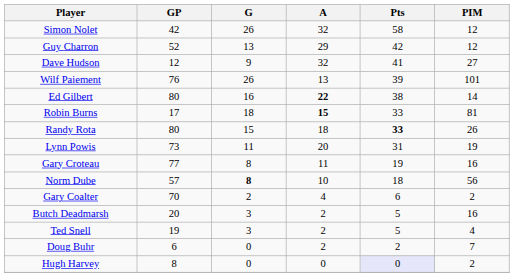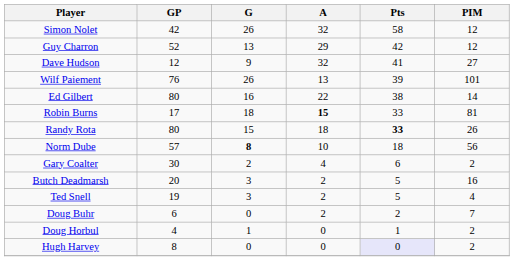 <table class="wikitable sortable">
 <tr>
 <th bgcolor="#DDDDFF" width="16%">Player</th>
 <th bgcolor="#DDDDFF" width="9%">GP</th>
 <th bgcolor="#DDDDFF" width="9%">G</th>
 <th bgcolor="#DDDDFF" width="9%">A</th>
 <th bgcolor="#DDDDFF" width="9%">Pts</th>
 <th bgcolor="#DDDDFF" width="9%">PIM</th>
 </tr>
 <tr align="center">
 <td><a href='#'>Simon Nolet</a></td>
 <td>42</td>
 <td>26</td>
 <td>32</td>
 <td>58</td>
 <td>12</td>
 </tr>
 <tr align="center">
 <td><a href='#'>Guy Charron</a></td>
 <td>52</td>
 <td>13</td>
 <td>29</td>
 <td>42</td>
 <td>12</td>
 </tr>
 <tr align="center">
 <td><a href='#'>Dave Hudson</a></td>
 <td>12</td>
 <td>9</td>
 <td>32</td>
 <td>41</td>
 <td>27</td>
 </tr>
 <tr align="center">
 <td><a href='#'>Wilf Paiement</a></td>
 <td>76</td>
 <td>26</td>
 <td>13</td>
 <td>39</td>
 <td>101</td>
 </tr>
 <tr align="center">
 <td><a href='#'>Ed Gilbert</a></td>
 <td>80</td>
 <td>16</td>
-<td><strong>22</strong></td>
+<td>22</td>
 <td>38</td>
 <td>14</td>
 </tr>
 <tr align="center">
 <td><a href='#'>Robin Burns</a></td>
 <td>17</td>
 <td>18</td>
 <td><strong>15</strong></td>
 <td>33</td>
 <td>81</td>
 </tr>
 <tr align="center">
 <td><a href='#'>Randy Rota</a></td>
 <td>80</td>
 <td>15</td>
 <td>18</td>
 <td><strong>33</strong></td>
 <td>26</td>
 </tr>
 <tr align="center">
-<td><a href='#'>Lynn Powis</a></td>
-<td>73</td>
-<td>11</td>
-<td>20</td>
-<td>31</td>
-<td>19</td>
-</tr>
-<tr align="center">
-<td><a href='#'>Gary Croteau</a></td>
-<td>77</td>
-<td>8</td>
-<td>11</td>
-<td>19</td>
-<td>16</td>
-</tr>
-<tr align="center">
 <td><a href='#'>Norm Dube</a></td>
 <td>57</td>
 <td><strong>8</strong></td>
 <td>10</td>
 <td>18</td>
 <td>56</td>
 </tr>
 <tr align="center">
 <td><a href='#'>Gary Coalter</a></td>
-<td>70</td>
+<td>30</td>
 <td>2</td>
 <td>4</td>
 <td>6</td>
 <td>2</td>
 </tr>
 <tr align="center">
 <td><a href='#'>Butch Deadmarsh</a></td>
 <td>20</td>
 <td>3</td>
 <td>2</td>
 <td>5</td>
 <td>16</td>
 </tr>
 <tr align="center">
 <td><a href='#'>Ted Snell</a></td>
 <td>19</td>
 <td>3</td>
 <td>2</td>
 <td>5</td>
 <td>4</td>
 </tr>
 <tr align="center">
 <td><a href='#'>Doug Buhr</a></td>
 <td>6</td>
 <td>0</td>
 <td>2</td>
 <td>2</td>
 <td>7</td>
 </tr>
 <tr align="center">
+<td><a href='#'>Doug Horbul</a></td>
+<td>4</td>
+<td>1</td>
+<td>0</td>
+<td>1</td>
+<td>2</td>
+</tr>
+<tr align="center">
 <td><a href='#'>Hugh Harvey</a></td>
 <td>8</td>
 <td>0</td>
 <td>0</td>
 <td style="background: lavender;">0</td>
 <td>2</td>
 </tr>
 <tr align="center">
 </tr>
 </table>
